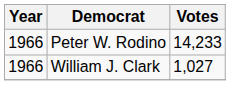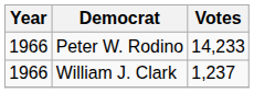 <table class="wikitable">
 <tr>
 <th>Year</th>
 <th>Democrat</th>
 <th>Votes</th>
 </tr>
 <tr>
 <td>1966</td>
 <td>Peter W. Rodino</td>
 <td>14,233</td>
 </tr>
 <tr>
 <td>1966</td>
 <td>William J. Clark</td>
-<td>1,027</td>
+<td>1,237</td>
 </tr>
 <tr>
 </tr>
 </table>
